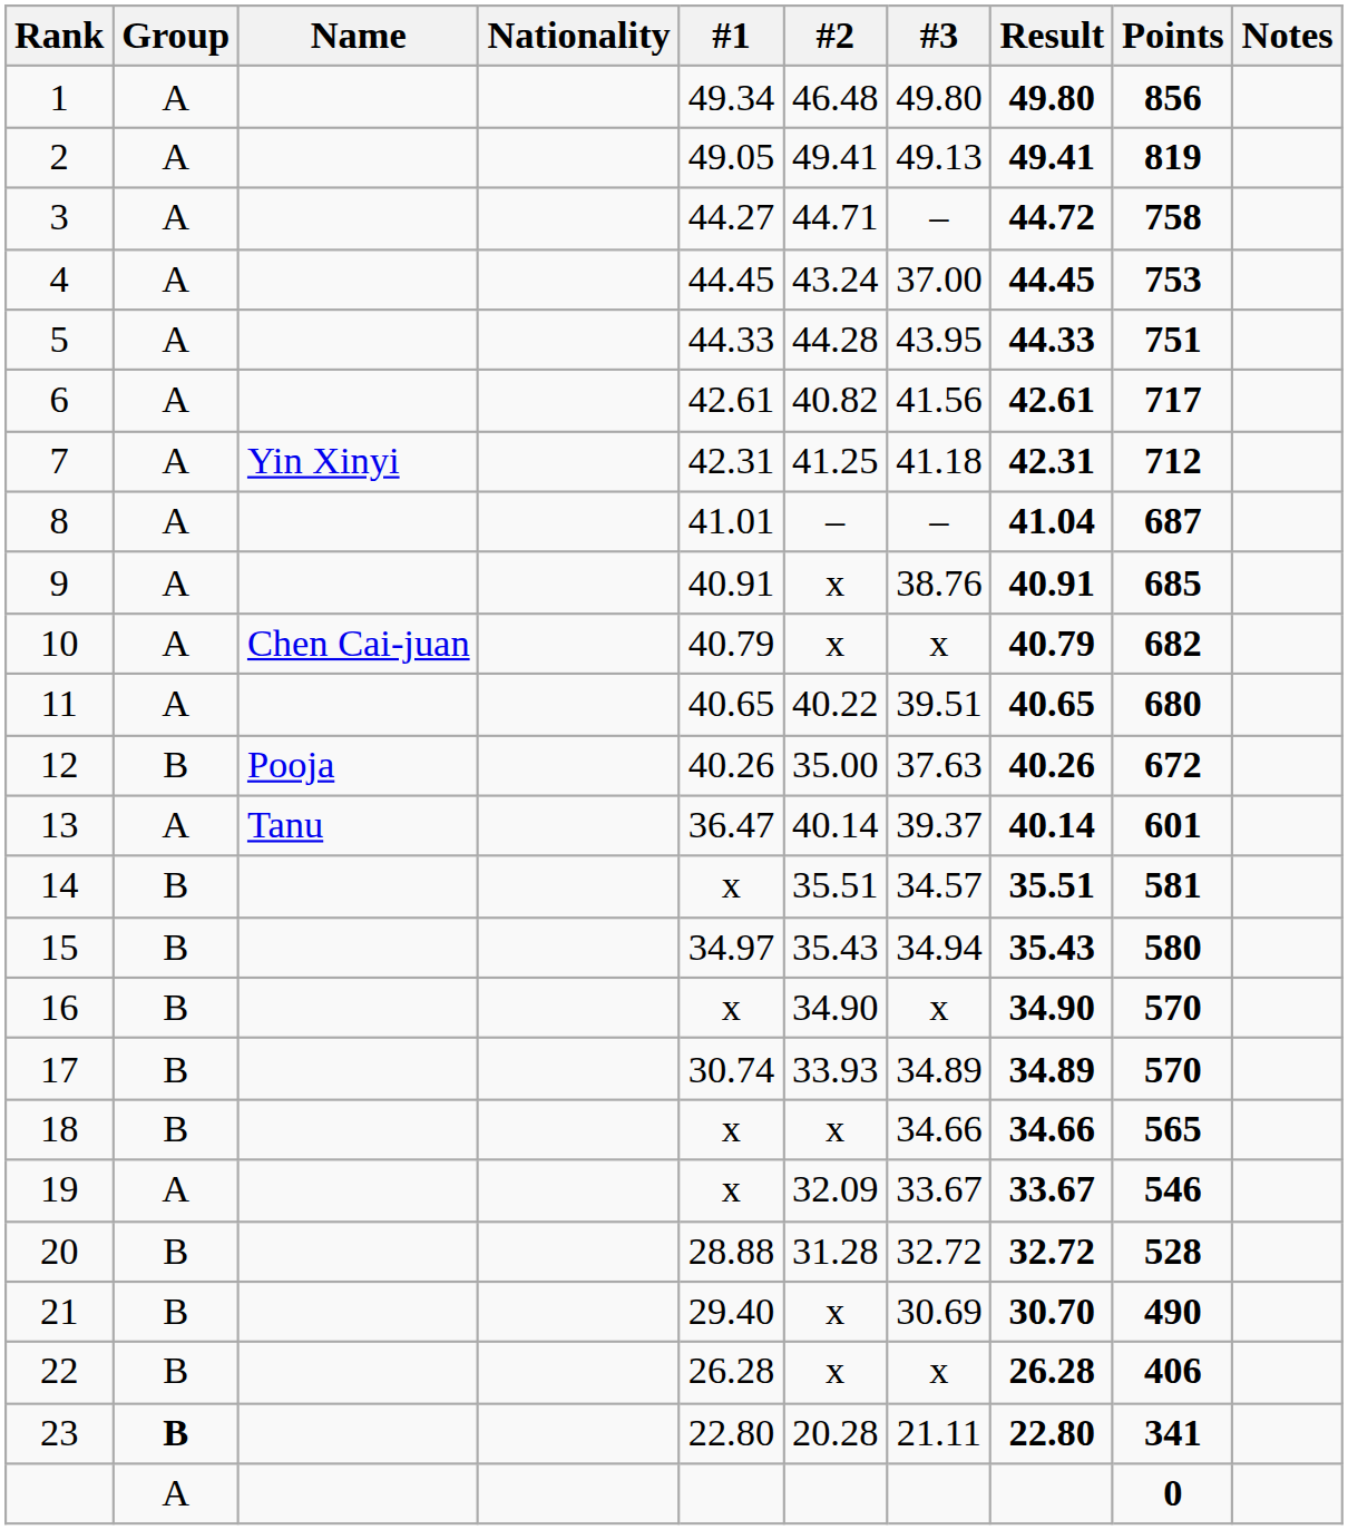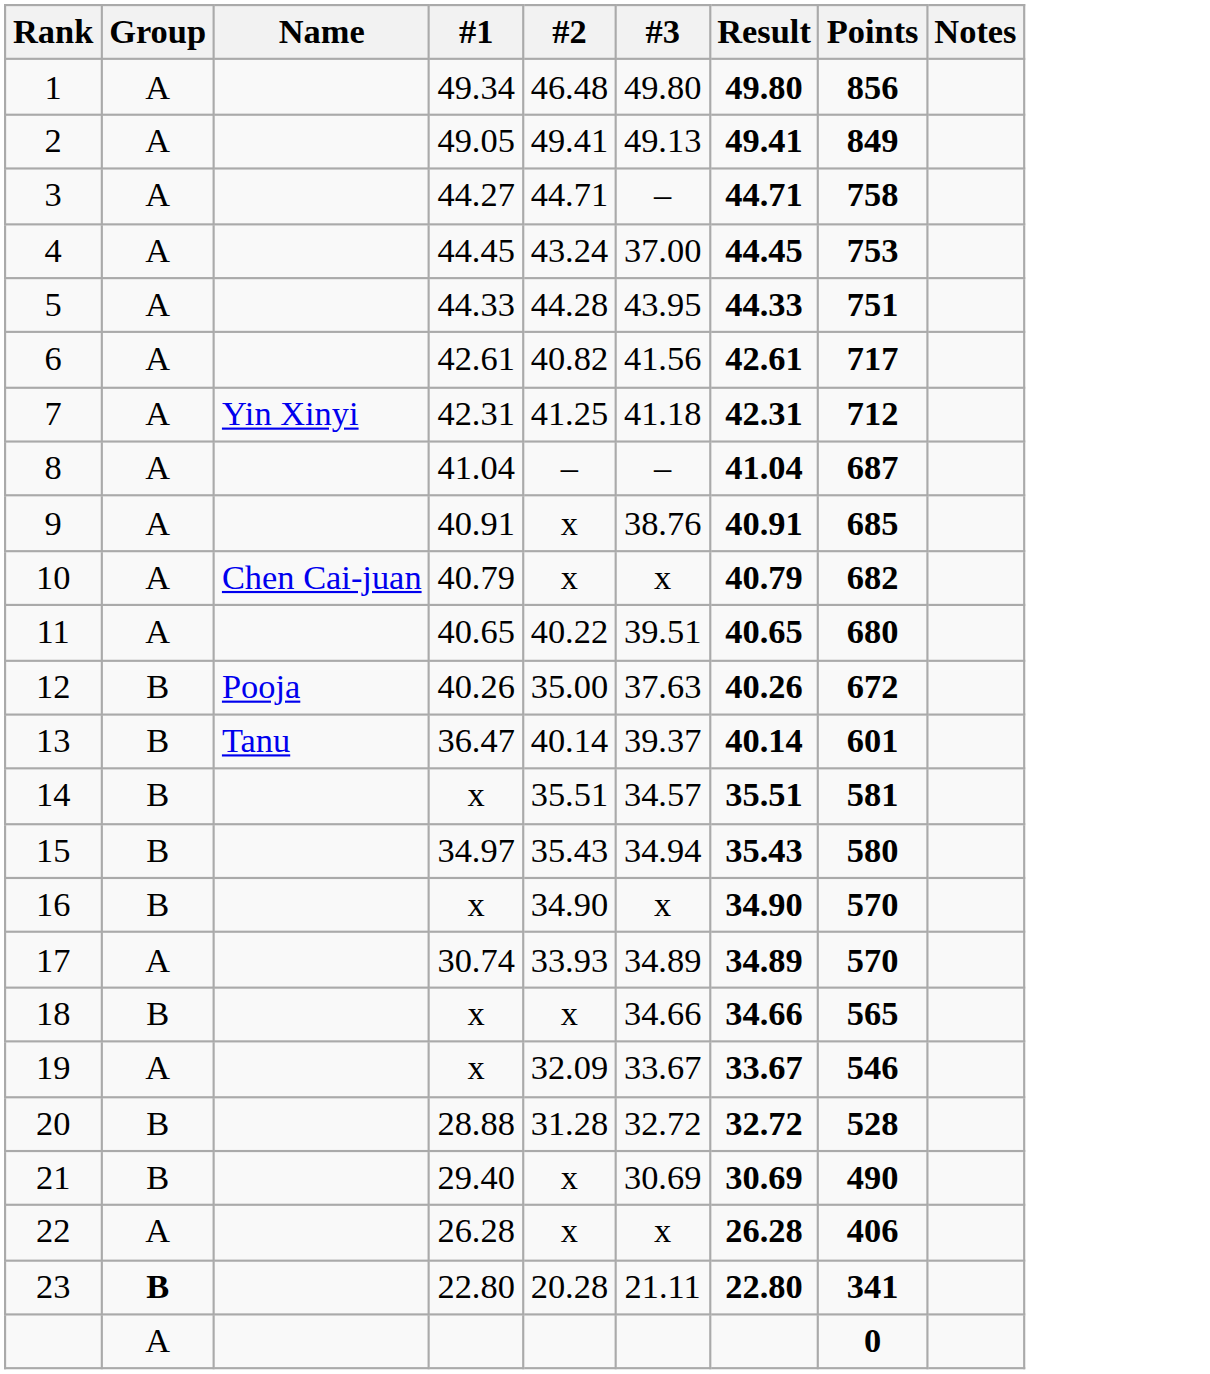 <table class="wikitable sortable" style="text-align:center">
 <tr>
 <th>Rank</th>
 <th>Group</th>
 <th>Name</th>
-<th>Nationality</th>
 <th>#1</th>
 <th>#2</th>
 <th>#3</th>
 <th>Result</th>
 <th>Points</th>
 <th>Notes</th>
 </tr>
 <tr>
 <td>1</td>
 <td>A</td>
-<td align=left></td>
 <td align=left></td>
 <td>49.34</td>
 <td>46.48</td>
 <td>49.80</td>
 <td><strong>49.80</strong></td>
 <td><strong>856</strong></td>
 <td></td>
 </tr>
 <tr>
 <td>2</td>
 <td>A</td>
 <td align=left></td>
-<td align=left></td>
 <td>49.05</td>
 <td>49.41</td>
 <td>49.13</td>
 <td><strong>49.41</strong></td>
-<td><strong>819</strong></td>
+<td><strong>849</strong></td>
 <td></td>
 </tr>
 <tr>
 <td>3</td>
 <td>A</td>
 <td align=left></td>
-<td align=left></td>
 <td>44.27</td>
 <td>44.71</td>
 <td>–</td>
-<td><strong>44.72</strong></td>
+<td><strong>44.71</strong></td>
 <td><strong>758</strong></td>
 <td></td>
 </tr>
 <tr>
 <td>4</td>
 <td>A</td>
-<td align=left></td>
 <td align=left></td>
 <td>44.45</td>
 <td>43.24</td>
 <td>37.00</td>
 <td><strong>44.45</strong></td>
 <td><strong>753</strong></td>
 <td></td>
 </tr>
 <tr>
 <td>5</td>
 <td>A</td>
 <td align=left></td>
-<td align=left></td>
 <td>44.33</td>
 <td>44.28</td>
 <td>43.95</td>
 <td><strong>44.33</strong></td>
 <td><strong>751</strong></td>
 <td></td>
 </tr>
 <tr>
 <td>6</td>
 <td>A</td>
-<td align=left></td>
 <td align=left></td>
 <td>42.61</td>
 <td>40.82</td>
 <td>41.56</td>
 <td><strong>42.61</strong></td>
 <td><strong>717</strong></td>
 <td></td>
 </tr>
 <tr>
 <td>7</td>
 <td>A</td>
 <td align=left><a href='#'>Yin Xinyi</a></td>
-<td align=left></td>
 <td>42.31</td>
 <td>41.25</td>
 <td>41.18</td>
 <td><strong>42.31</strong></td>
 <td><strong>712</strong></td>
 <td></td>
 </tr>
 <tr>
 <td>8</td>
 <td>A</td>
 <td align=left></td>
-<td align=left></td>
-<td>41.01</td>
+<td>41.04</td>
 <td>–</td>
 <td>–</td>
 <td><strong>41.04</strong></td>
 <td><strong>687</strong></td>
 <td></td>
 </tr>
 <tr>
 <td>9</td>
 <td>A</td>
-<td align=left></td>
 <td align=left></td>
 <td>40.91</td>
 <td>x</td>
 <td>38.76</td>
 <td><strong>40.91</strong></td>
 <td><strong>685</strong></td>
 <td></td>
 </tr>
 <tr>
 <td>10</td>
 <td>A</td>
 <td align=left><a href='#'>Chen Cai-juan</a></td>
-<td align=left></td>
 <td>40.79</td>
 <td>x</td>
 <td>x</td>
 <td><strong>40.79</strong></td>
 <td><strong>682</strong></td>
 <td></td>
 </tr>
 <tr>
 <td>11</td>
 <td>A</td>
-<td align=left></td>
 <td align=left></td>
 <td>40.65</td>
 <td>40.22</td>
 <td>39.51</td>
 <td><strong>40.65</strong></td>
 <td><strong>680</strong></td>
 <td></td>
 </tr>
 <tr>
 <td>12</td>
 <td>B</td>
 <td align=left><a href='#'>Pooja</a></td>
-<td align=left></td>
 <td>40.26</td>
 <td>35.00</td>
 <td>37.63</td>
 <td><strong>40.26</strong></td>
 <td><strong>672</strong></td>
 <td></td>
 </tr>
 <tr>
 <td>13</td>
-<td>A</td>
+<td>B</td>
 <td align=left><a href='#'>Tanu</a></td>
-<td align=left></td>
 <td>36.47</td>
 <td>40.14</td>
 <td>39.37</td>
 <td><strong>40.14</strong></td>
 <td><strong>601</strong></td>
 <td></td>
 </tr>
 <tr>
 <td>14</td>
 <td>B</td>
-<td align=left></td>
 <td align=left></td>
 <td>x</td>
 <td>35.51</td>
 <td>34.57</td>
 <td><strong>35.51</strong></td>
 <td><strong>581</strong></td>
 <td></td>
 </tr>
 <tr>
 <td>15</td>
 <td>B</td>
 <td align=left></td>
-<td align=left></td>
 <td>34.97</td>
 <td>35.43</td>
 <td>34.94</td>
 <td><strong>35.43</strong></td>
 <td><strong>580</strong></td>
 <td></td>
 </tr>
 <tr>
 <td>16</td>
 <td>B</td>
 <td align=left></td>
-<td align=left></td>
 <td>x</td>
 <td>34.90</td>
 <td>x</td>
 <td><strong>34.90</strong></td>
 <td><strong>570</strong></td>
 <td></td>
 </tr>
 <tr>
 <td>17</td>
-<td>B</td>
-<td align=left></td>
+<td>A</td>
 <td align=left></td>
 <td>30.74</td>
 <td>33.93</td>
 <td>34.89</td>
 <td><strong>34.89</strong></td>
 <td><strong>570</strong></td>
 <td></td>
 </tr>
 <tr>
 <td>18</td>
 <td>B</td>
 <td align=left></td>
-<td align=left></td>
 <td>x</td>
 <td>x</td>
 <td>34.66</td>
 <td><strong>34.66</strong></td>
 <td><strong>565</strong></td>
 <td></td>
 </tr>
 <tr>
 <td>19</td>
 <td>A</td>
-<td align=left></td>
 <td align=left></td>
 <td>x</td>
 <td>32.09</td>
 <td>33.67</td>
 <td><strong>33.67</strong></td>
 <td><strong>546</strong></td>
 <td></td>
 </tr>
 <tr>
 <td>20</td>
 <td>B</td>
 <td align=left></td>
-<td align=left></td>
 <td>28.88</td>
 <td>31.28</td>
 <td>32.72</td>
 <td><strong>32.72</strong></td>
 <td><strong>528</strong></td>
 <td></td>
 </tr>
 <tr>
 <td>21</td>
 <td>B</td>
 <td align=left></td>
-<td align=left></td>
 <td>29.40</td>
 <td>x</td>
 <td>30.69</td>
-<td><strong>30.70</strong></td>
+<td><strong>30.69</strong></td>
 <td><strong>490</strong></td>
 <td></td>
 </tr>
 <tr>
 <td>22</td>
-<td>B</td>
-<td align=left></td>
+<td>A</td>
 <td align=left></td>
 <td>26.28</td>
 <td>x</td>
 <td>x</td>
 <td><strong>26.28</strong></td>
 <td><strong>406</strong></td>
 <td></td>
 </tr>
 <tr>
 <td>23</td>
 <td><strong>B</strong></td>
 <td align=left></td>
-<td align=left></td>
 <td>22.80</td>
 <td>20.28</td>
 <td>21.11</td>
 <td><strong>22.80</strong></td>
 <td><strong>341</strong></td>
 <td></td>
 </tr>
 <tr>
 <td></td>
 <td>A</td>
 <td align=left></td>
-<td align=left></td>
 <td></td>
 <td></td>
 <td></td>
 <td><strong></strong></td>
 <td><strong>0</strong></td>
 <td></td>
 </tr>
 </table>
